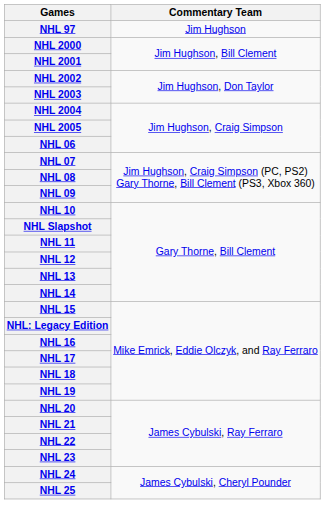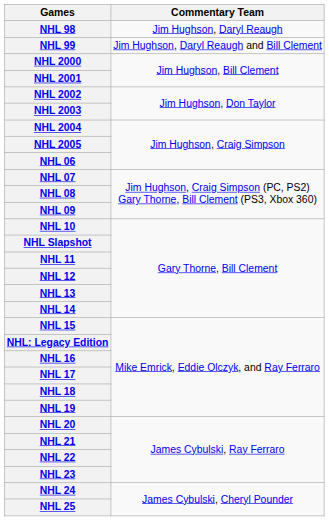 <table class="wikitable sortable plainrowheaders" style="text-align: center;">
 <tr>
 <th rowspan="1" scope="col">Games</th>
 <th rowspan="1" scope="col">Commentary Team</th>
 </tr>
 <tr>
-<th scope="row"><a href='#'>NHL 97</a></th>
-<td><a href='#'>Jim Hughson</a></td>
+<th scope="row"><a href='#'>NHL 98</a></th>
+<td><a href='#'>Jim Hughson</a>, <a href='#'>Daryl Reaugh</a></td>
+</tr>
+<tr>
+<th scope="row"><a href='#'>NHL 99</a></th>
+<td><a href='#'>Jim Hughson</a>, <a href='#'>Daryl Reaugh</a> and <a href='#'>Bill Clement</a></td>
 </tr>
 <tr>
 <th scope="row"><a href='#'>NHL 2000</a></th>
 <td rowspan="2"><a href='#'>Jim Hughson</a>, <a href='#'>Bill Clement</a></td>
 </tr>
 <tr>
 <th scope="row"><a href='#'>NHL 2001</a></th>
 </tr>
 <tr>
 <th scope="row"><a href='#'>NHL 2002</a></th>
 <td rowspan="2"><a href='#'>Jim Hughson</a>, <a href='#'>Don Taylor</a></td>
 </tr>
 <tr>
 <th scope="row"><a href='#'>NHL 2003</a></th>
 </tr>
 <tr>
 <th scope="row"><a href='#'>NHL 2004</a></th>
 <td rowspan="3"><a href='#'>Jim Hughson</a>, <a href='#'>Craig Simpson</a></td>
 </tr>
 <tr>
 <th scope="row"><a href='#'>NHL 2005</a></th>
 </tr>
 <tr>
 <th scope="row"><a href='#'>NHL 06</a></th>
 </tr>
 <tr>
 <th scope="row"><a href='#'>NHL 07</a></th>
 <td rowspan="3"><a href='#'>Jim Hughson</a>, <a href='#'>Craig Simpson</a> (PC, PS2)<br><a href='#'>Gary Thorne</a>, <a href='#'>Bill Clement</a> (PS3, Xbox 360)</td>
 </tr>
 <tr>
 <th scope="row"><a href='#'>NHL 08</a></th>
 </tr>
 <tr>
 <th scope="row"><a href='#'>NHL 09</a></th>
 </tr>
 <tr>
 <th scope="row"><a href='#'>NHL 10</a></th>
 <td rowspan="6"><a href='#'>Gary Thorne</a>, <a href='#'>Bill Clement</a></td>
 </tr>
 <tr>
 <th scope="row"><a href='#'>NHL Slapshot</a></th>
 </tr>
 <tr>
 <th scope="row"><a href='#'>NHL 11</a></th>
 </tr>
 <tr>
 <th scope="row"><a href='#'>NHL 12</a></th>
 </tr>
 <tr>
 <th scope="row"><a href='#'>NHL 13</a></th>
 </tr>
 <tr>
 <th scope="row"><a href='#'>NHL 14</a></th>
 </tr>
 <tr>
 <th scope="row"><a href='#'>NHL 15</a></th>
 <td rowspan="6"><a href='#'>Mike Emrick</a>, <a href='#'>Eddie Olczyk</a>, and <a href='#'>Ray Ferraro</a></td>
 </tr>
 <tr>
 <th scope="row"><a href='#'>NHL: Legacy Edition</a></th>
 </tr>
 <tr>
 <th scope="row"><a href='#'>NHL 16</a></th>
 </tr>
 <tr>
 <th scope="row"><a href='#'>NHL 17</a></th>
 </tr>
 <tr>
 <th scope="row"><a href='#'>NHL 18</a></th>
 </tr>
 <tr>
 <th scope="row"><a href='#'>NHL 19</a></th>
 </tr>
 <tr>
 <th scope="row"><a href='#'>NHL 20</a></th>
 <td rowspan="4"><a href='#'>James Cybulski</a>, <a href='#'>Ray Ferraro</a></td>
 </tr>
 <tr>
 <th scope="row"><a href='#'>NHL 21</a></th>
 </tr>
 <tr>
 <th scope="row"><a href='#'>NHL 22</a></th>
 </tr>
 <tr>
 <th scope="row"><a href='#'>NHL 23</a></th>
 </tr>
 <tr>
 <th scope="row"><a href='#'>NHL 24</a></th>
 <td rowspan="4"><a href='#'>James Cybulski</a>, <a href='#'>Cheryl Pounder</a></td>
 </tr>
 <tr>
 <th scope="row"><a href='#'>NHL 25</a></th>
 </tr>
 </table>
